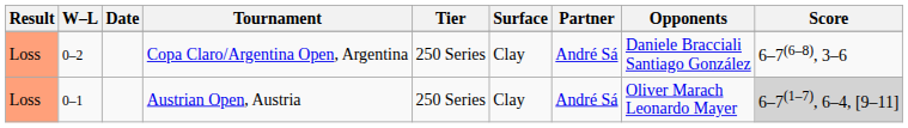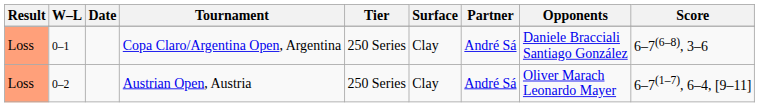 <table class="sortable wikitable">
 <tr>
 <th>Result</th>
 <th class="unsortable">W–L</th>
 <th>Date</th>
 <th>Tournament</th>
 <th>Tier</th>
 <th>Surface</th>
 <th>Partner</th>
 <th>Opponents</th>
 <th class="unsortable">Score</th>
 </tr>
 <tr>
 </tr>
 <tr>
 <td bgcolor=FFA07A>Loss</td>
-<td><small>0–2</small></td>
+<td><small>0–1</small></td>
 <td><a href='#'></a></td>
 <td><a href='#'>Copa Claro/Argentina Open</a>, Argentina</td>
 <td>250 Series</td>
 <td>Clay</td>
 <td> <a href='#'>André Sá</a></td>
 <td> <a href='#'>Daniele Bracciali</a> <br>  <a href='#'>Santiago González</a></td>
 <td>6–7<sup>(6–8)</sup>, 3–6</td>
 </tr>
 <tr>
 <td bgcolor=FFA07A>Loss</td>
-<td><small>0–1</small></td>
+<td><small>0–2</small></td>
 <td><a href='#'></a></td>
 <td><a href='#'>Austrian Open</a>, Austria</td>
 <td>250 Series</td>
 <td>Clay</td>
 <td> <a href='#'>André Sá</a></td>
 <td> <a href='#'>Oliver Marach</a> <br>  <a href='#'>Leonardo Mayer</a></td>
-<td style="background: lightgrey;">6–7<sup>(1–7)</sup>, 6–4, [9–11]</td>
+<td>6–7<sup>(1–7)</sup>, 6–4, [9–11]</td>
 </tr>
 </table>
